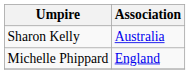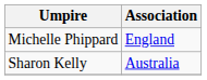 <table class="wikitable collapsible">
 <tr>
 <th>Umpire</th>
 <th>Association</th>
 </tr>
 <tr>
+<td>Michelle Phippard</td>
+<td><a href='#'>England</a></td>
+</tr>
+<tr>
 <td>Sharon Kelly</td>
 <td><a href='#'>Australia</a></td>
 </tr>
 <tr>
-<td>Michelle Phippard</td>
-<td><a href='#'>England</a></td>
-</tr>
-<tr>
 </tr>
 </table>
